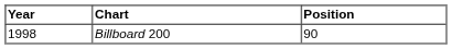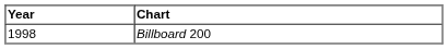 <table border="1" cellspacing="0" cellpadding="2" style="width:550px;">
 <tr>
 <th align="left">Year</th>
 <th align="left">Chart</th>
-<th align="left">Position</th>
 </tr>
 <tr>
 <td align="left">1998</td>
 <td align="left"><em>Billboard</em> 200</td>
-<td align="left">90</td>
 </tr>
 </table>
